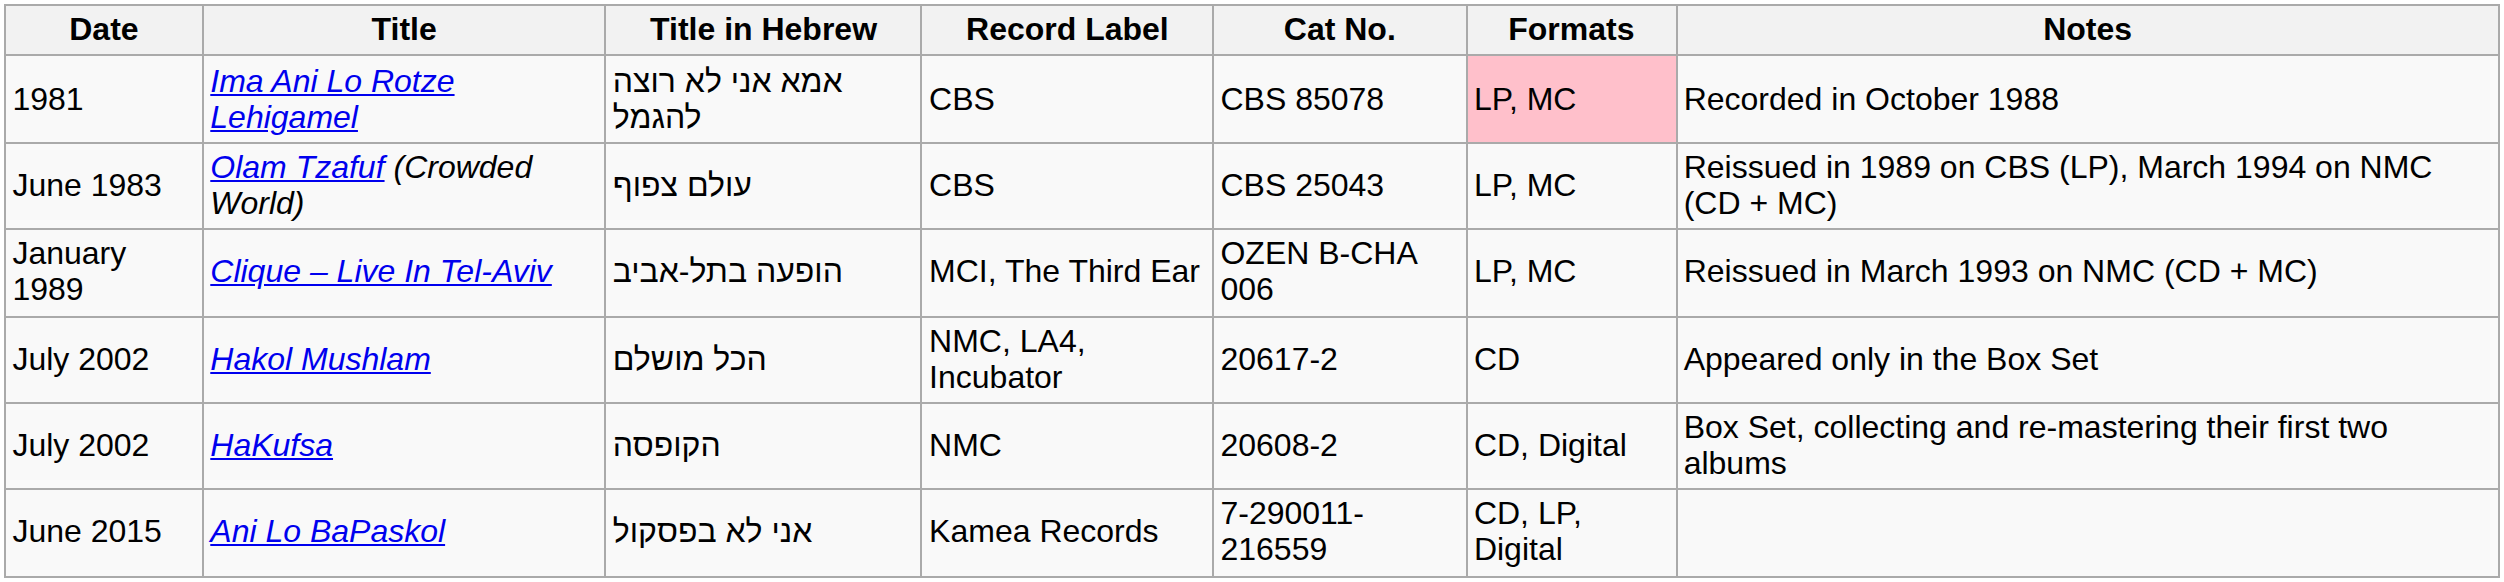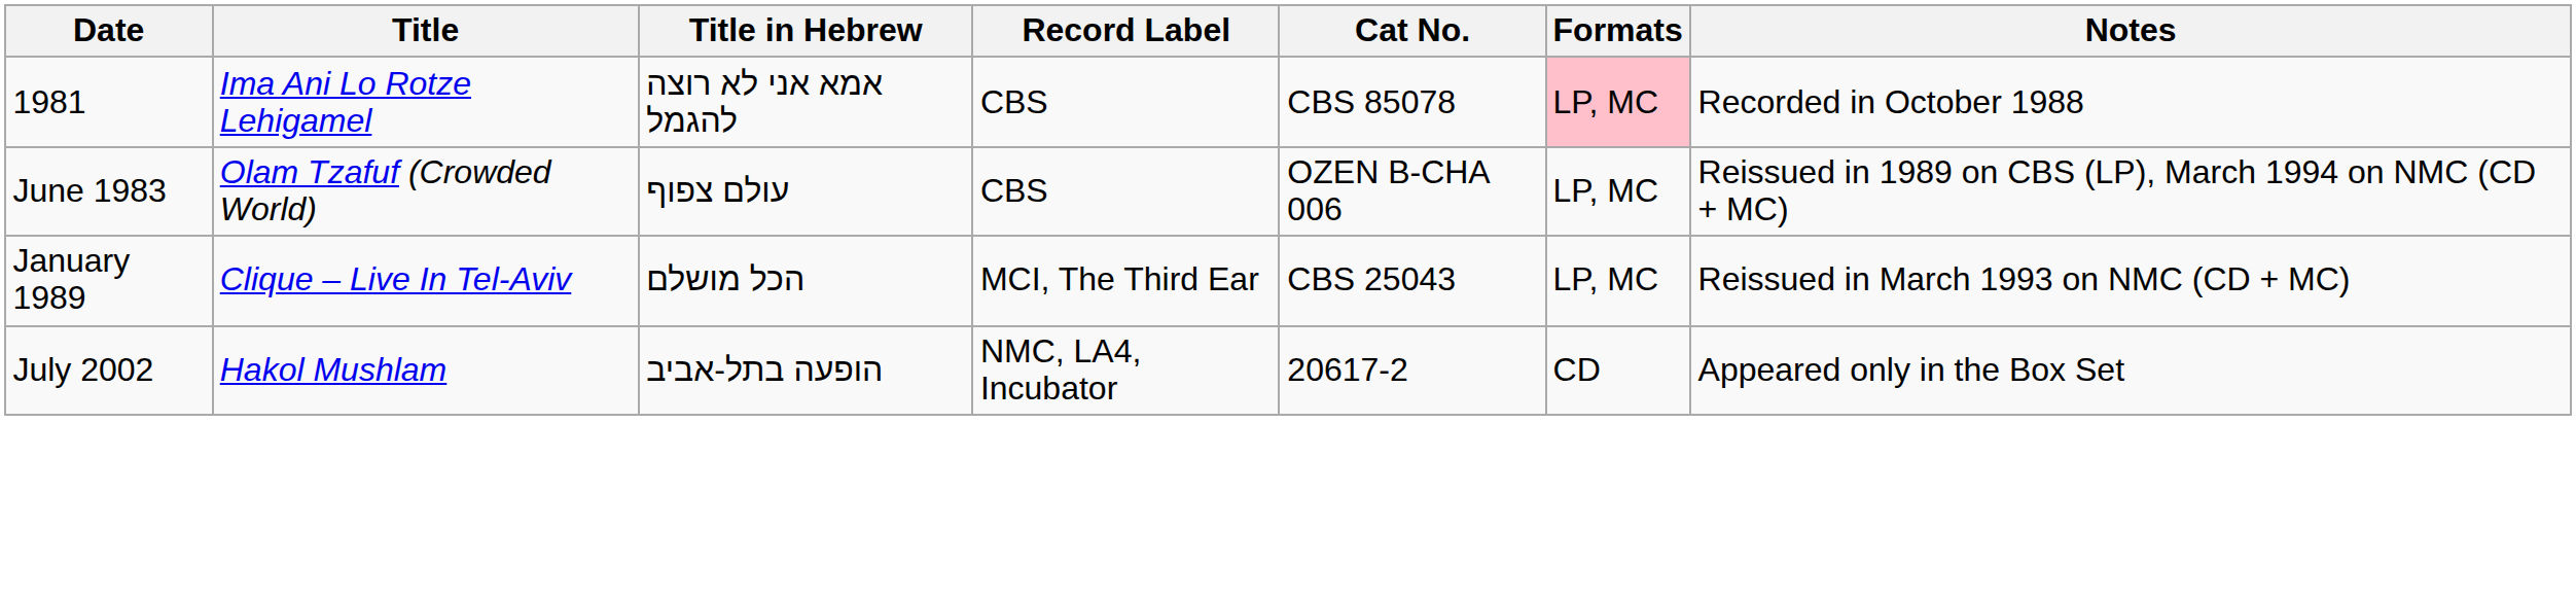 <table class=wikitable>
 <tr>
 <th>Date</th>
 <th>Title</th>
 <th>Title in Hebrew</th>
 <th>Record Label</th>
 <th>Cat No.</th>
 <th>Formats</th>
 <th>Notes</th>
 </tr>
 <tr>
 <td>1981</td>
 <td><em><a href='#'>Ima Ani Lo Rotze Lehigamel</a></em></td>
 <td>אמא אני לא רוצה להגמל</td>
 <td>CBS</td>
 <td>CBS 85078</td>
 <td style="background: pink;">LP, MC</td>
 <td>Recorded in October 1988</td>
 </tr>
 <tr>
 <td>June 1983</td>
 <td><em><a href='#'>Olam Tzafuf</a></em> <em>(Crowded World)</em></td>
 <td>עולם צפוף</td>
 <td>CBS</td>
-<td>CBS 25043</td>
+<td>OZEN B-CHA 006</td>
 <td>LP, MC</td>
 <td>Reissued in 1989 on CBS (LP), March 1994 on NMC (CD + MC)</td>
 </tr>
 <tr>
 <td>January 1989</td>
 <td><em><a href='#'>Clique – Live In Tel-Aviv</a></em></td>
-<td>הופעה בתל-אביב</td>
+<td>הכל מושלם</td>
 <td>MCI, The Third Ear</td>
-<td>OZEN B-CHA 006</td>
+<td>CBS 25043</td>
 <td>LP, MC</td>
 <td>Reissued in March 1993 on NMC (CD + MC)</td>
 </tr>
 <tr>
 <td>July 2002</td>
 <td><em><a href='#'>Hakol Mushlam</a></em></td>
-<td>הכל מושלם</td>
+<td>הופעה בתל-אביב</td>
 <td>NMC, LA4, Incubator</td>
 <td>20617-2</td>
 <td>CD</td>
 <td>Appeared only in the Box Set</td>
 </tr>
 <tr>
-<td>July 2002</td>
-<td><em><a href='#'>HaKufsa</a></em></td>
-<td>הקופסה</td>
-<td>NMC</td>
-<td>20608-2</td>
-<td>CD, Digital</td>
-<td>Box Set, collecting and re-mastering their first two albums</td>
-</tr>
-<tr>
-<td>June 2015</td>
-<td><em><a href='#'>Ani Lo BaPaskol</a></em></td>
-<td>אני לא בפסקול</td>
-<td>Kamea Records</td>
-<td>7-290011-216559</td>
-<td>CD, LP, Digital</td>
-<td></td>
-</tr>
-<tr>
 </tr>
 </table>
